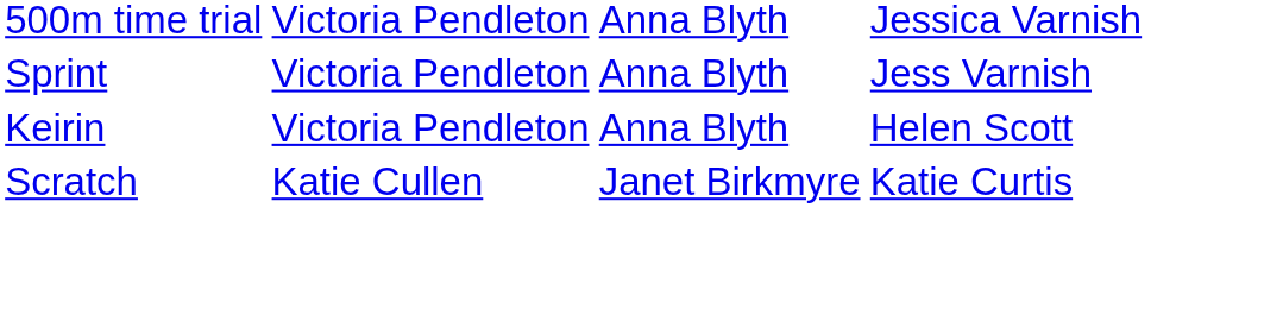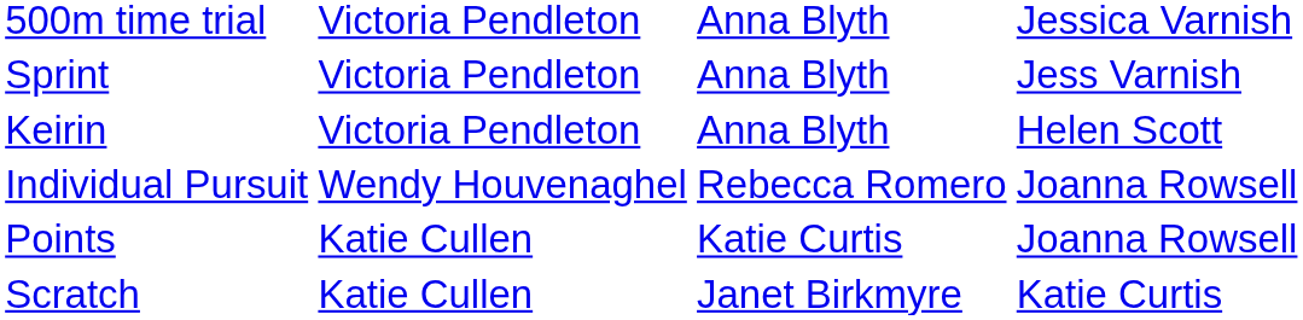 <table>
 <tr style="background:#ccc;">
 </tr>
 <tr>
 <td><a href='#'>500m time trial</a></td>
 <td><a href='#'>Victoria Pendleton</a></td>
 <td><a href='#'>Anna Blyth</a></td>
 <td><a href='#'>Jessica Varnish</a></td>
 </tr>
 <tr>
 <td><a href='#'>Sprint</a></td>
 <td><a href='#'>Victoria Pendleton</a></td>
 <td><a href='#'>Anna Blyth</a></td>
 <td><a href='#'>Jess Varnish</a></td>
 </tr>
 <tr>
 <td><a href='#'>Keirin</a></td>
 <td><a href='#'>Victoria Pendleton</a></td>
 <td><a href='#'>Anna Blyth</a></td>
 <td><a href='#'>Helen Scott</a></td>
 </tr>
 <tr>
+<td><a href='#'>Individual Pursuit</a></td>
+<td><a href='#'>Wendy Houvenaghel</a></td>
+<td><a href='#'>Rebecca Romero</a></td>
+<td><a href='#'>Joanna Rowsell</a></td>
+</tr>
+<tr>
+<td><a href='#'>Points</a></td>
+<td><a href='#'>Katie Cullen</a></td>
+<td><a href='#'>Katie Curtis</a></td>
+<td><a href='#'>Joanna Rowsell</a></td>
+</tr>
+<tr>
 <td><a href='#'>Scratch</a></td>
 <td><a href='#'>Katie Cullen</a></td>
 <td><a href='#'>Janet Birkmyre</a></td>
 <td><a href='#'>Katie Curtis</a></td>
 </tr>
 </table>
